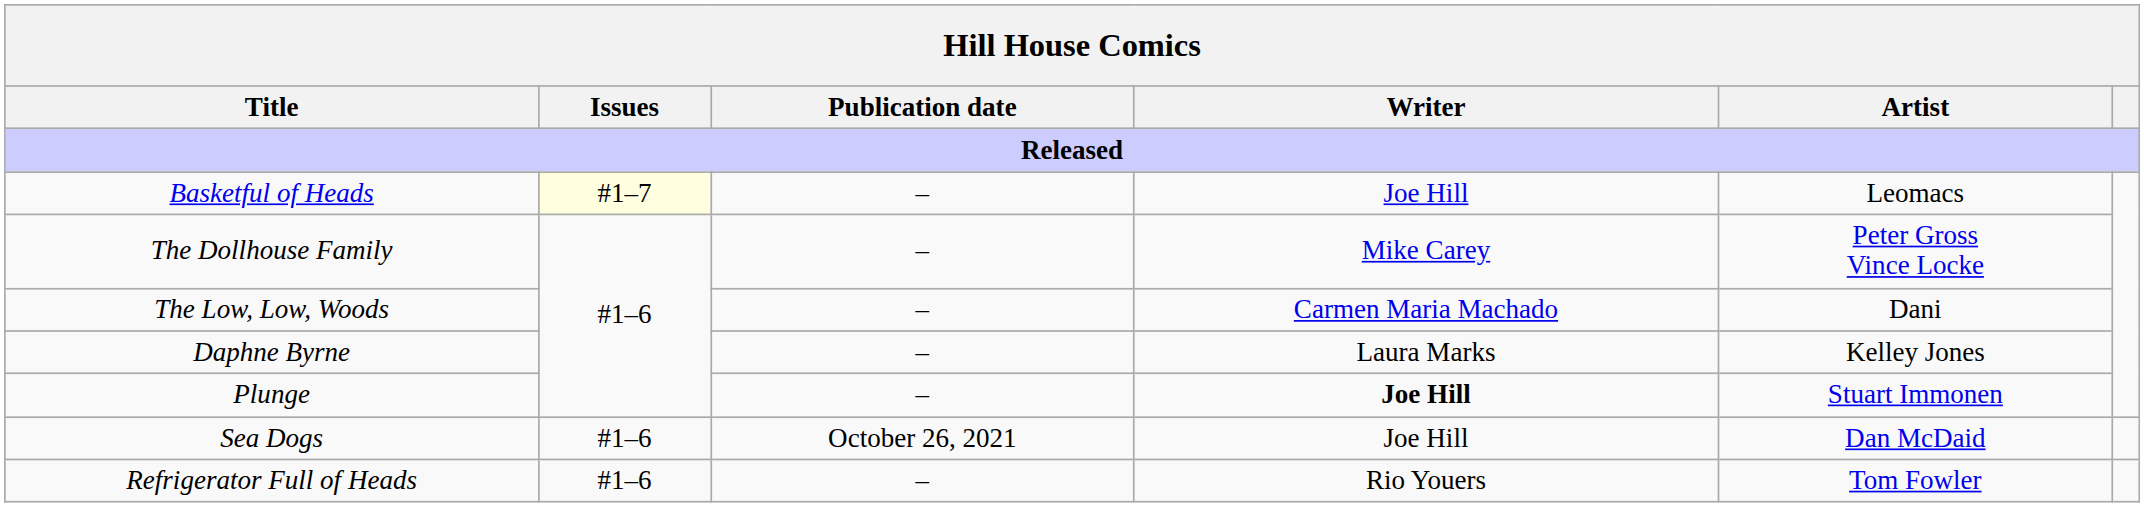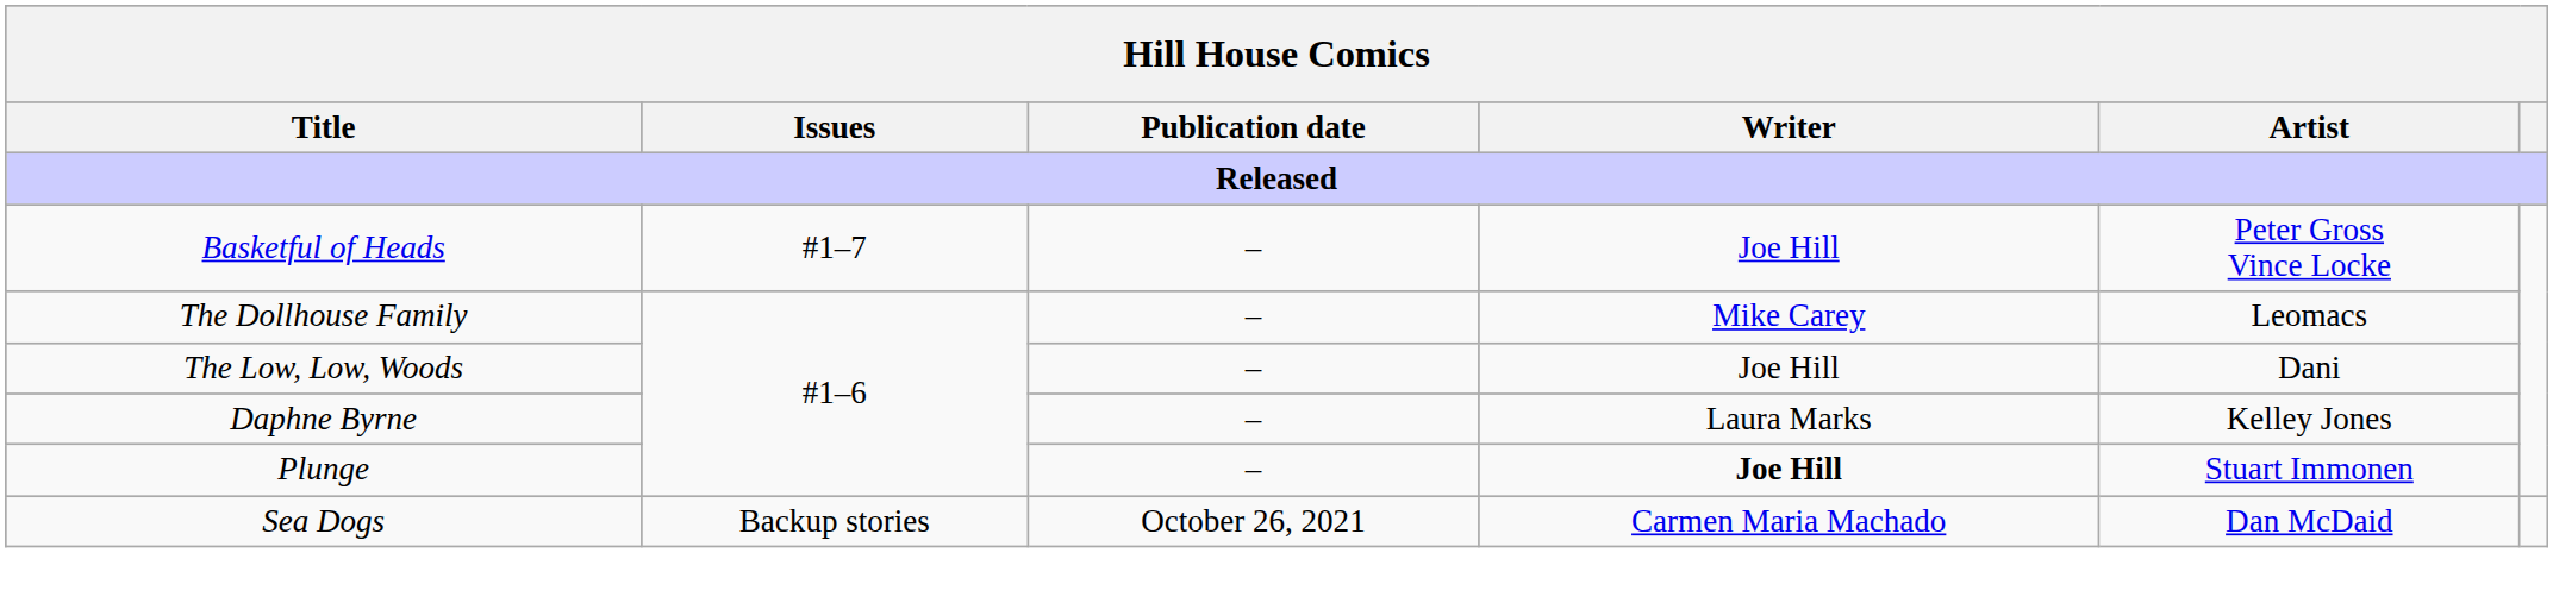 <table class="wikitable collapsible sortable" style="text-align:center;" border="1" width="100%">
 <tr style="height: 3em;">
 <th colspan="6" scope="row"><big><strong>Hill House Comics</strong></big></th>
 </tr>
 <tr>
 <th scope="col" align="center" width="25%">Title</th>
 <th scope="col" class=unsortable>Issues</th>
 <th>Publication date</th>
 <th scope="col" align="center" class=unsortable>Writer</th>
 <th scope="col" align="center" class=unsortable>Artist</th>
 <th scope="col" align="center" class=unsortable></th>
 </tr>
 <tr>
 <th colspan="6" style="background-color:#ccccff;">Released</th>
 </tr>
 <tr>
 <td><em><a href='#'>Basketful of Heads</a></em></td>
-<td style="background: lightyellow;">#1–7</td>
+<td>#1–7</td>
 <td> – </td>
 <td><a href='#'>Joe Hill</a></td>
-<td>Leomacs</td>
+<td><a href='#'>Peter Gross</a> <br> <a href='#'>Vince Locke</a></td>
 <td rowspan='5'></td>
 </tr>
 <tr>
 <td><em>The Dollhouse Family</em></td>
 <td rowspan="4">#1–6</td>
 <td> – </td>
 <td><a href='#'>Mike Carey</a></td>
-<td><a href='#'>Peter Gross</a> <br> <a href='#'>Vince Locke</a></td>
+<td>Leomacs</td>
 </tr>
 <tr>
 <td><em>The Low, Low, Woods</em></td>
 <td> – </td>
-<td><a href='#'>Carmen Maria Machado</a></td>
+<td>Joe Hill</td>
 <td>Dani</td>
 </tr>
 <tr>
 <td><em>Daphne Byrne</em></td>
 <td> – </td>
 <td>Laura Marks</td>
 <td>Kelley Jones</td>
 </tr>
 <tr>
 <td><em>Plunge</em></td>
 <td> – </td>
 <td><strong>Joe Hill</strong></td>
 <td><a href='#'>Stuart Immonen</a></td>
 </tr>
 <tr>
 <td><em>Sea Dogs</em></td>
-<td>#1–6</td>
+<td>Backup stories</td>
 <td>October 26, 2021</td>
-<td>Joe Hill</td>
+<td><a href='#'>Carmen Maria Machado</a></td>
 <td><a href='#'>Dan McDaid</a></td>
 <td></td>
 </tr>
-<tr>
-<td><em>Refrigerator Full of Heads</em></td>
-<td>#1–6</td>
-<td> – </td>
-<td>Rio Youers</td>
-<td><a href='#'>Tom Fowler</a></td>
-<td rowspan="1"></td>
-</tr>
 </table>
